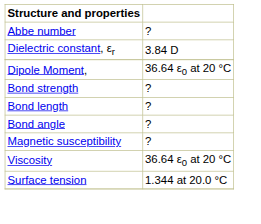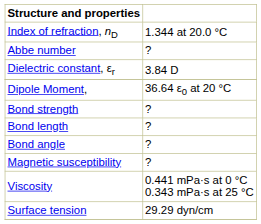 <table border="1" cellspacing="0" cellpadding="3" style="margin: 0 0 0 0.5em; background: #FFFFFF; border-collapse: collapse; border-color: #C0C090;">
 <tr>
 <th>Structure and properties</th>
+</tr>
+<tr>
+<td><a href='#'>Index of refraction</a>, <em>n</em><sub>D</sub></td>
+<td>1.344 at 20.0 °C  </td>
 </tr>
 <tr>
 <td><a href='#'>Abbe number</a></td>
 <td>? </td>
 </tr>
 <tr>
 <td><a href='#'>Dielectric constant</a>, ε<sub>r</sub></td>
 <td>3.84 D </td>
 </tr>
 <tr>
 </tr>
 <tr>
 <td><a href='#'>Dipole Moment</a>,</td>
 <td>36.64 ε<sub>0</sub> at 20 °C  </td>
 </tr>
 <tr>
 <td><a href='#'>Bond strength</a></td>
 <td>? </td>
 </tr>
 <tr>
 <td><a href='#'>Bond length</a></td>
 <td>? </td>
 </tr>
 <tr>
 <td><a href='#'>Bond angle</a></td>
 <td>? </td>
 </tr>
 <tr>
 <td><a href='#'>Magnetic susceptibility</a></td>
 <td>? </td>
 </tr>
 <tr>
 <td><a href='#'>Viscosity</a></td>
-<td>36.64 ε<sub>0</sub> at 20 °C  </td>
+<td>0.441 mPa·s at 0 °C<br>0.343 mPa·s at 25 °C</td>
 </tr>
 <tr>
 <td><a href='#'>Surface tension</a></td>
-<td>1.344 at 20.0 °C  </td>
+<td>29.29 dyn/cm</td>
 </tr>
 <tr>
 </tr>
 </table>
